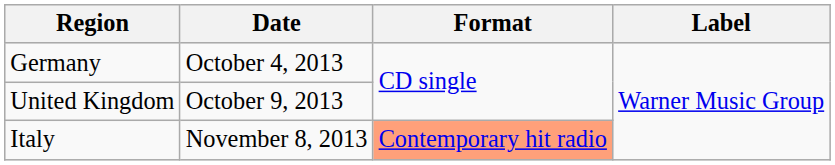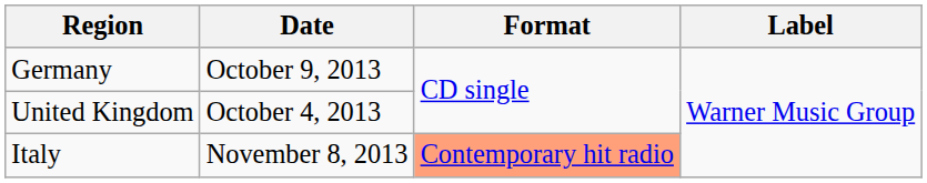 <table class="wikitable plainrowheaders">
 <tr>
 <th scope="col">Region</th>
 <th scope="col">Date</th>
 <th scope="col">Format</th>
 <th scope="col">Label</th>
 </tr>
 <tr>
 <td>Germany</td>
-<td>October 4, 2013</td>
+<td>October 9, 2013</td>
 <td rowspan=2><a href='#'>CD single</a></td>
 <td rowspan="3"><a href='#'>Warner Music Group</a></td>
 </tr>
 <tr>
 <td>United Kingdom</td>
-<td>October 9, 2013</td>
+<td>October 4, 2013</td>
 </tr>
 <tr>
 <td>Italy</td>
 <td>November 8, 2013</td>
 <td style="background: lightsalmon;"><a href='#'>Contemporary hit radio</a></td>
 </tr>
 </table>
